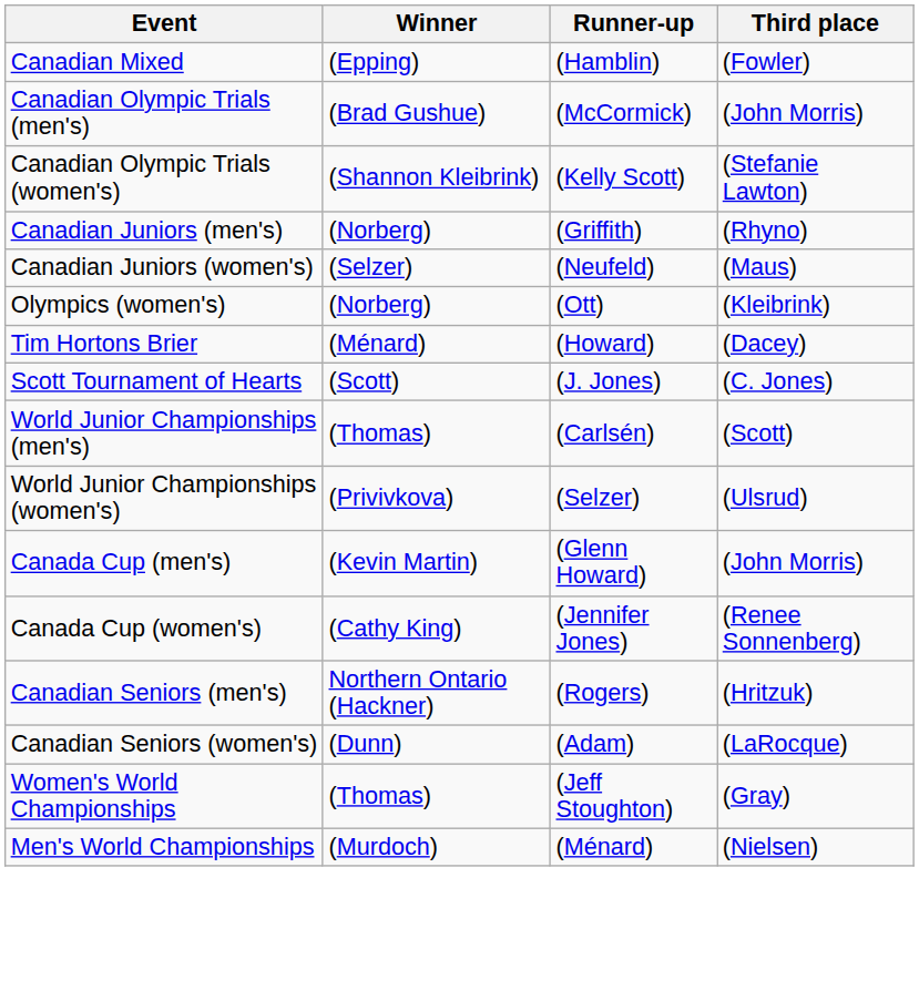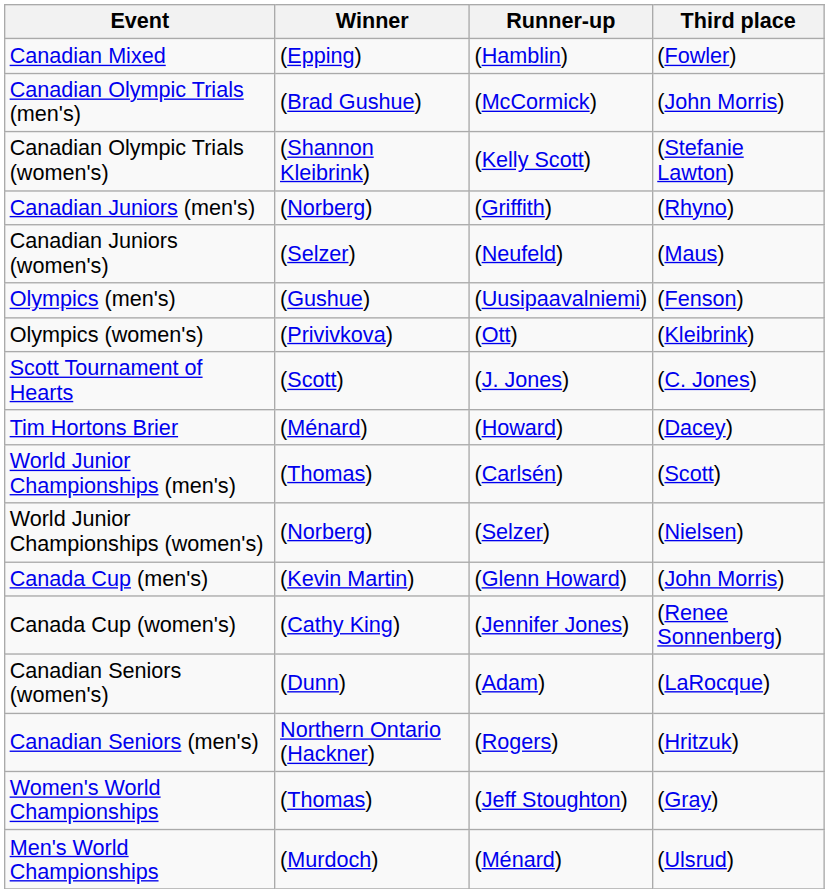 <table class="wikitable">
 <tr>
 <th>Event</th>
 <th>Winner</th>
 <th>Runner-up</th>
 <th>Third place</th>
 </tr>
 <tr>
 <td><a href='#'>Canadian Mixed</a></td>
 <td> (<a href='#'>Epping</a>)</td>
 <td> (<a href='#'>Hamblin</a>)</td>
 <td> (<a href='#'>Fowler</a>)</td>
 </tr>
 <tr>
 <td><a href='#'>Canadian Olympic Trials</a> (men's)</td>
 <td> (<a href='#'>Brad Gushue</a>)</td>
 <td> (<a href='#'>McCormick</a>)</td>
 <td> (<a href='#'>John Morris</a>)</td>
 </tr>
 <tr>
 <td>Canadian Olympic Trials (women's)</td>
 <td> (<a href='#'>Shannon Kleibrink</a>)</td>
 <td> (<a href='#'>Kelly Scott</a>)</td>
 <td> (<a href='#'>Stefanie Lawton</a>)</td>
 </tr>
 <tr>
 <td><a href='#'>Canadian Juniors</a> (men's)</td>
 <td> (<a href='#'>Norberg</a>)</td>
 <td> (<a href='#'>Griffith</a>)</td>
 <td> (<a href='#'>Rhyno</a>)</td>
 </tr>
 <tr>
 <td>Canadian Juniors (women's)</td>
 <td> (<a href='#'>Selzer</a>)</td>
 <td> (<a href='#'>Neufeld</a>)</td>
 <td> (<a href='#'>Maus</a>)</td>
 </tr>
 <tr>
+<td><a href='#'>Olympics</a> (men's)</td>
+<td> (<a href='#'>Gushue</a>)</td>
+<td> (<a href='#'>Uusipaavalniemi</a>)</td>
+<td> (<a href='#'>Fenson</a>)</td>
+</tr>
+<tr>
 <td>Olympics (women's)</td>
-<td> (<a href='#'>Norberg</a>)</td>
+<td> (<a href='#'>Privivkova</a>)</td>
 <td> (<a href='#'>Ott</a>)</td>
 <td> (<a href='#'>Kleibrink</a>)</td>
+</tr>
+<tr>
+<td><a href='#'>Scott Tournament of Hearts</a></td>
+<td> (<a href='#'>Scott</a>)</td>
+<td> (<a href='#'>J. Jones</a>)</td>
+<td> (<a href='#'>C. Jones</a>)</td>
 </tr>
 <tr>
 <td><a href='#'>Tim Hortons Brier</a></td>
 <td> (<a href='#'>Ménard</a>)</td>
 <td> (<a href='#'>Howard</a>)</td>
 <td> (<a href='#'>Dacey</a>)</td>
-</tr>
-<tr>
-<td><a href='#'>Scott Tournament of Hearts</a></td>
-<td> (<a href='#'>Scott</a>)</td>
-<td> (<a href='#'>J. Jones</a>)</td>
-<td> (<a href='#'>C. Jones</a>)</td>
 </tr>
 <tr>
 <td><a href='#'>World Junior Championships</a> (men's)</td>
 <td> (<a href='#'>Thomas</a>)</td>
 <td> (<a href='#'>Carlsén</a>)</td>
 <td> (<a href='#'>Scott</a>)</td>
 </tr>
 <tr>
 <td>World Junior Championships (women's)</td>
-<td> (<a href='#'>Privivkova</a>)</td>
+<td> (<a href='#'>Norberg</a>)</td>
 <td> (<a href='#'>Selzer</a>)</td>
-<td> (<a href='#'>Ulsrud</a>)</td>
+<td> (<a href='#'>Nielsen</a>)</td>
 </tr>
 <tr>
 <td><a href='#'>Canada Cup</a> (men's)</td>
 <td> (<a href='#'>Kevin Martin</a>)</td>
 <td> (<a href='#'>Glenn Howard</a>)</td>
 <td> (<a href='#'>John Morris</a>)</td>
 </tr>
 <tr>
 <td>Canada Cup (women's)</td>
 <td> (<a href='#'>Cathy King</a>)</td>
 <td> (<a href='#'>Jennifer Jones</a>)</td>
 <td> (<a href='#'>Renee Sonnenberg</a>)</td>
 </tr>
 <tr>
+<td>Canadian Seniors (women's)</td>
+<td> (<a href='#'>Dunn</a>)</td>
+<td> (<a href='#'>Adam</a>)</td>
+<td> (<a href='#'>LaRocque</a>)</td>
+</tr>
+<tr>
 <td><a href='#'>Canadian Seniors</a> (men's)</td>
 <td> <a href='#'>Northern Ontario</a> (<a href='#'>Hackner</a>)</td>
 <td> (<a href='#'>Rogers</a>)</td>
 <td> (<a href='#'>Hritzuk</a>)</td>
-</tr>
-<tr>
-<td>Canadian Seniors (women's)</td>
-<td> (<a href='#'>Dunn</a>)</td>
-<td> (<a href='#'>Adam</a>)</td>
-<td> (<a href='#'>LaRocque</a>)</td>
 </tr>
 <tr>
 <td><a href='#'>Women's World Championships</a></td>
 <td> (<a href='#'>Thomas</a>)</td>
 <td> (<a href='#'>Jeff Stoughton</a>)</td>
 <td> (<a href='#'>Gray</a>)</td>
 </tr>
 <tr>
 <td><a href='#'>Men's World Championships</a></td>
 <td> (<a href='#'>Murdoch</a>)</td>
 <td> (<a href='#'>Ménard</a>)</td>
-<td> (<a href='#'>Nielsen</a>)</td>
+<td> (<a href='#'>Ulsrud</a>)</td>
 </tr>
 </table>
